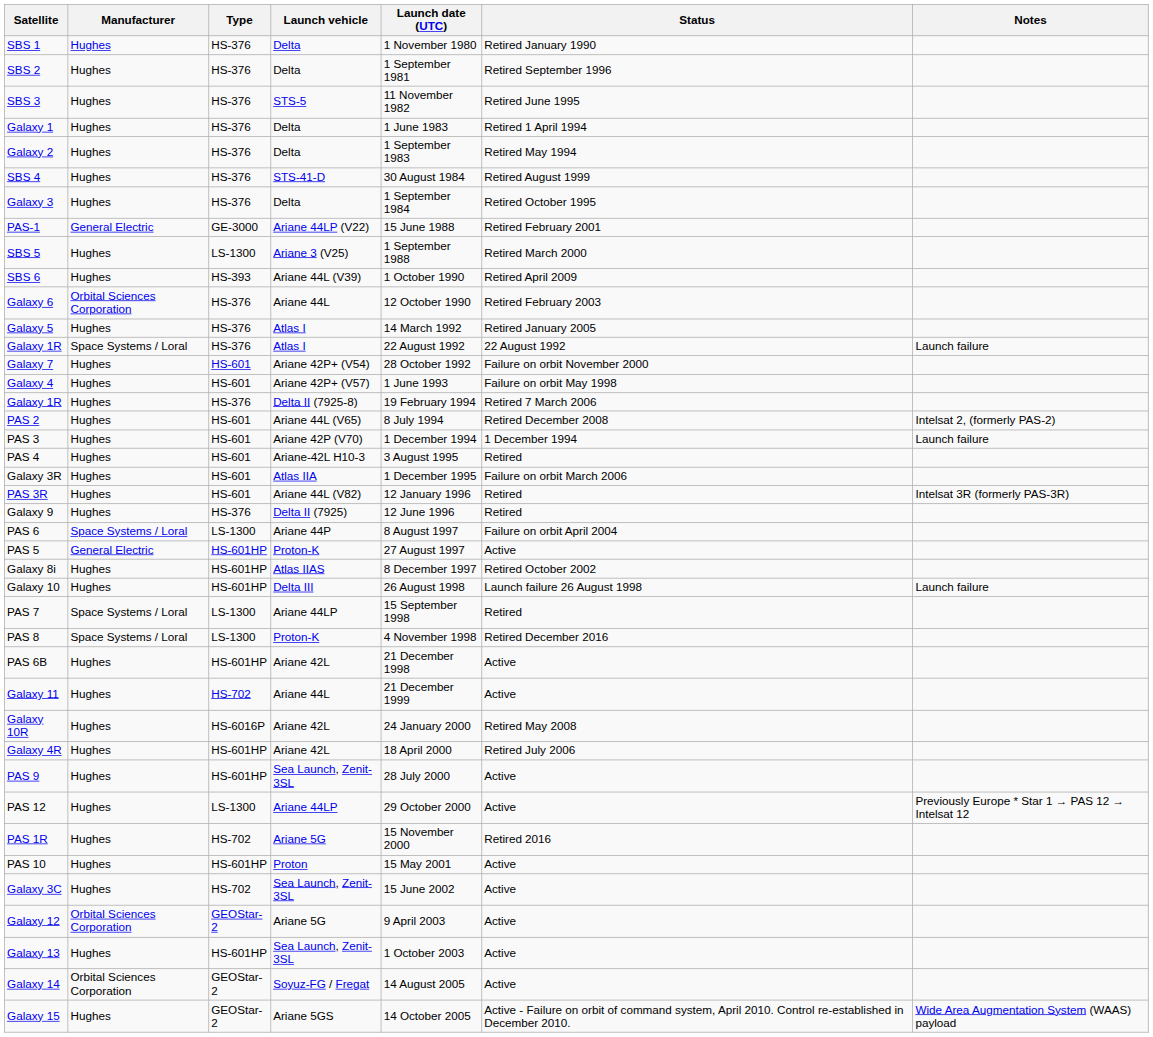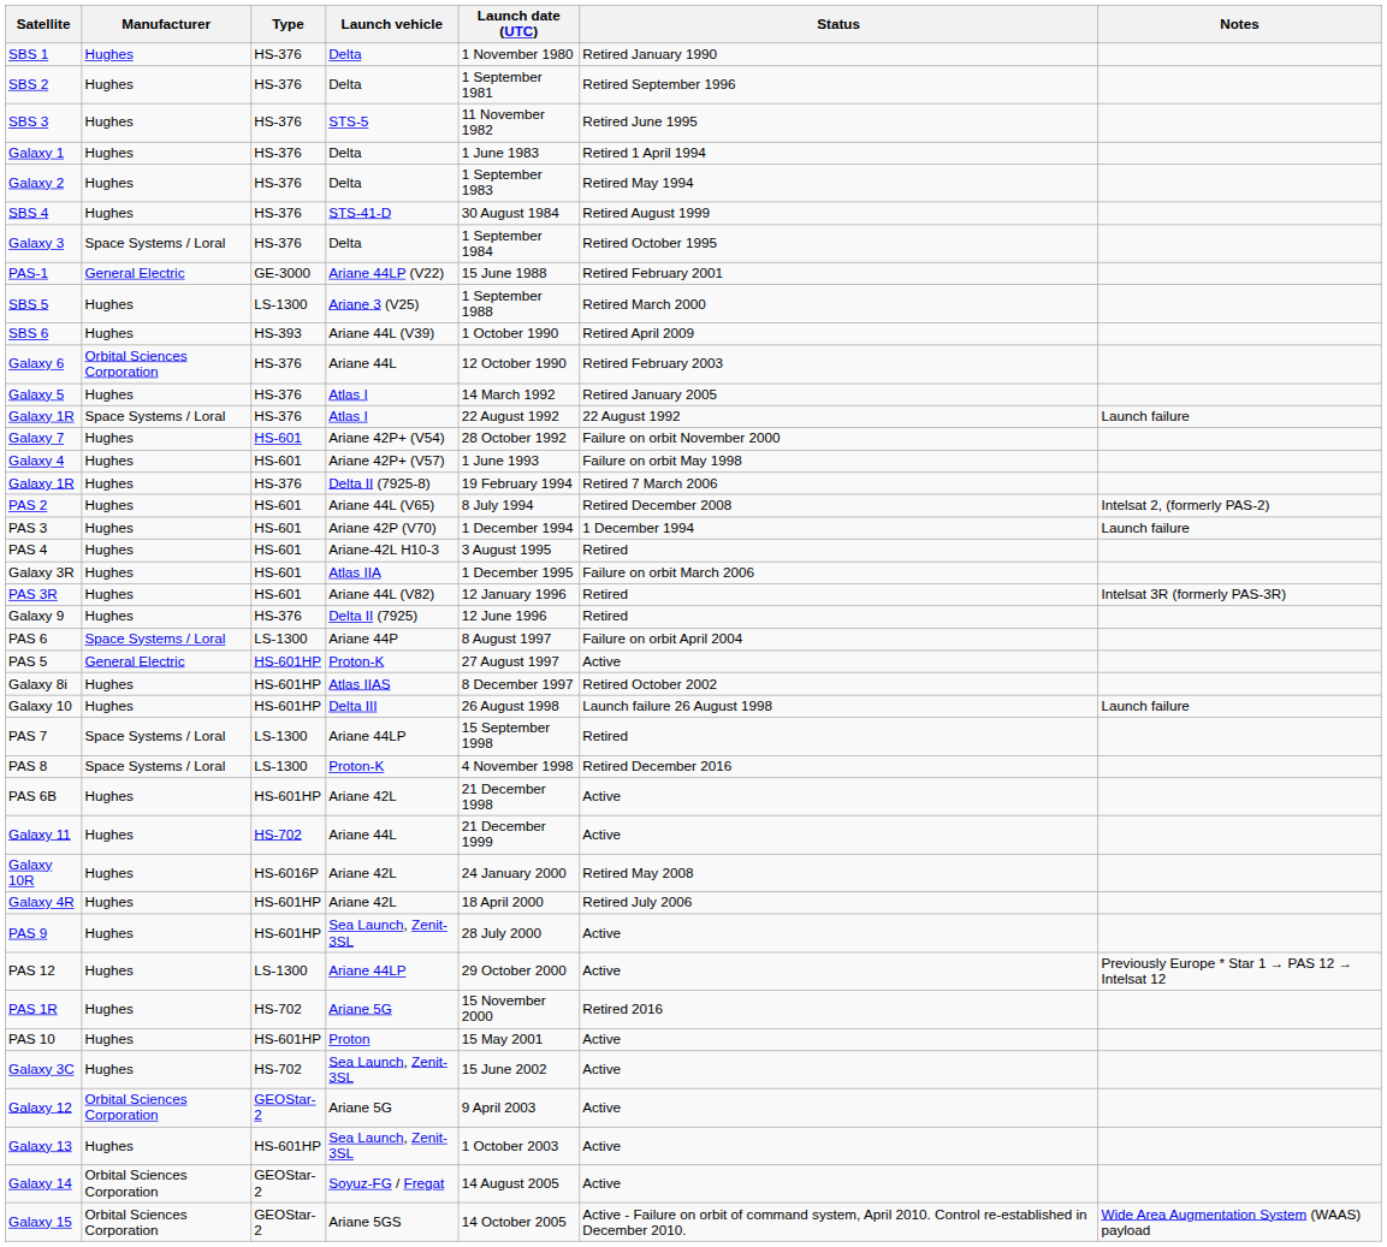 <table class="wikitable sortable">
 <tr>
 <th>Satellite</th>
 <th>Manufacturer</th>
 <th>Type</th>
 <th>Launch vehicle</th>
 <th>Launch date (<a href='#'>UTC</a>)</th>
 <th>Status</th>
 <th>Notes</th>
 </tr>
 <tr>
 <td><a href='#'>SBS 1</a></td>
 <td><a href='#'>Hughes</a></td>
 <td>HS-376</td>
 <td><a href='#'>Delta</a></td>
 <td>1 November 1980</td>
 <td>Retired January 1990</td>
 <td></td>
 </tr>
 <tr>
 <td><a href='#'>SBS 2</a></td>
 <td>Hughes</td>
 <td>HS-376</td>
 <td>Delta</td>
 <td>1 September 1981</td>
 <td>Retired September 1996</td>
 <td></td>
 </tr>
 <tr>
 <td><a href='#'>SBS 3</a></td>
 <td>Hughes</td>
 <td>HS-376</td>
 <td> <a href='#'>STS-5</a></td>
 <td>11 November 1982</td>
 <td>Retired June 1995</td>
 <td></td>
 </tr>
 <tr>
 <td><a href='#'>Galaxy 1</a></td>
 <td>Hughes</td>
 <td>HS-376</td>
 <td>Delta</td>
 <td>1 June 1983</td>
 <td>Retired 1 April 1994</td>
 <td></td>
 </tr>
 <tr>
 <td><a href='#'>Galaxy 2</a></td>
 <td>Hughes</td>
 <td>HS-376</td>
 <td>Delta</td>
 <td>1 September 1983</td>
 <td>Retired May 1994</td>
 <td></td>
 </tr>
 <tr>
 <td><a href='#'>SBS 4</a></td>
 <td>Hughes</td>
 <td>HS-376</td>
 <td> <a href='#'>STS-41-D</a></td>
 <td>30 August 1984</td>
 <td>Retired August 1999</td>
 <td></td>
 </tr>
 <tr>
 <td><a href='#'>Galaxy 3</a></td>
-<td>Hughes</td>
+<td>Space Systems / Loral</td>
 <td>HS-376</td>
 <td>Delta</td>
 <td>1 September 1984</td>
 <td>Retired October 1995</td>
 <td></td>
 </tr>
 <tr>
 <td><a href='#'>PAS-1</a></td>
 <td><a href='#'>General Electric</a></td>
 <td>GE-3000</td>
 <td><a href='#'>Ariane 44LP</a> (V22)</td>
 <td>15 June 1988</td>
 <td>Retired February 2001</td>
 <td></td>
 </tr>
 <tr>
 <td><a href='#'>SBS 5</a></td>
 <td>Hughes</td>
 <td>LS-1300</td>
 <td><a href='#'>Ariane 3</a> (V25)</td>
 <td>1 September 1988</td>
 <td>Retired March 2000</td>
 <td></td>
 </tr>
 <tr>
 <td><a href='#'>SBS 6</a></td>
 <td>Hughes</td>
 <td>HS-393</td>
 <td>Ariane 44L (V39)</td>
 <td>1 October 1990</td>
 <td>Retired April 2009</td>
 <td></td>
 </tr>
 <tr>
 <td><a href='#'>Galaxy 6</a></td>
 <td><a href='#'>Orbital Sciences Corporation</a></td>
 <td>HS-376</td>
 <td>Ariane 44L</td>
 <td>12 October 1990</td>
 <td>Retired February 2003</td>
 <td></td>
 </tr>
 <tr>
 <td><a href='#'>Galaxy 5</a></td>
 <td>Hughes</td>
 <td>HS-376</td>
 <td><a href='#'>Atlas I</a></td>
 <td>14 March 1992</td>
 <td>Retired January 2005</td>
 <td></td>
 </tr>
 <tr>
 <td><a href='#'>Galaxy 1R</a></td>
 <td>Space Systems / Loral</td>
 <td>HS-376</td>
 <td><a href='#'>Atlas I</a></td>
 <td>22 August 1992</td>
 <td>22 August 1992</td>
 <td>Launch failure</td>
 </tr>
 <tr>
 <td><a href='#'>Galaxy 7</a></td>
 <td>Hughes</td>
 <td><a href='#'>HS-601</a></td>
 <td>Ariane 42P+ (V54)</td>
 <td>28 October 1992</td>
 <td>Failure on orbit November 2000</td>
 <td></td>
 </tr>
 <tr>
 <td><a href='#'>Galaxy 4</a></td>
 <td>Hughes</td>
 <td>HS-601</td>
 <td>Ariane 42P+ (V57)</td>
 <td>1 June 1993</td>
 <td>Failure on orbit May 1998</td>
 <td></td>
 </tr>
 <tr>
 <td><a href='#'>Galaxy 1R</a></td>
 <td>Hughes</td>
 <td>HS-376</td>
 <td><a href='#'>Delta II</a> (7925-8)</td>
 <td>19 February 1994</td>
 <td>Retired 7 March 2006</td>
 <td></td>
 </tr>
 <tr>
 <td><a href='#'>PAS 2</a></td>
 <td>Hughes</td>
 <td>HS-601</td>
 <td>Ariane 44L (V65)</td>
 <td>8 July 1994</td>
 <td>Retired December 2008</td>
 <td>Intelsat 2, (formerly PAS-2)</td>
 </tr>
 <tr>
 <td>PAS 3</td>
 <td>Hughes</td>
 <td>HS-601</td>
 <td>Ariane 42P (V70)</td>
 <td>1 December 1994</td>
 <td>1 December 1994</td>
 <td>Launch failure</td>
 </tr>
 <tr>
 <td>PAS 4</td>
 <td>Hughes</td>
 <td>HS-601</td>
 <td>Ariane-42L H10-3</td>
 <td>3 August 1995</td>
 <td>Retired</td>
 <td></td>
 </tr>
 <tr>
 <td>Galaxy 3R</td>
 <td>Hughes</td>
 <td>HS-601</td>
 <td><a href='#'>Atlas IIA</a></td>
 <td>1 December 1995</td>
 <td>Failure on orbit March 2006</td>
 <td></td>
 </tr>
 <tr>
 <td><a href='#'>PAS 3R</a></td>
 <td>Hughes</td>
 <td>HS-601</td>
 <td>Ariane 44L (V82)</td>
 <td>12 January 1996</td>
 <td>Retired</td>
 <td>Intelsat 3R (formerly PAS-3R)</td>
 </tr>
 <tr>
 <td>Galaxy 9</td>
 <td>Hughes</td>
 <td>HS-376</td>
 <td><a href='#'>Delta II</a> (7925)</td>
 <td>12 June 1996</td>
 <td>Retired</td>
 <td></td>
 </tr>
 <tr>
 <td>PAS 6</td>
 <td><a href='#'>Space Systems / Loral</a></td>
 <td>LS-1300</td>
 <td>Ariane 44P</td>
 <td>8 August 1997</td>
 <td>Failure on orbit April 2004</td>
 <td></td>
 </tr>
 <tr>
 <td>PAS 5</td>
 <td><a href='#'>General Electric</a></td>
 <td><a href='#'>HS-601HP</a></td>
 <td><a href='#'>Proton-K</a></td>
 <td>27 August 1997</td>
 <td>Active</td>
 <td></td>
 </tr>
 <tr>
 <td>Galaxy 8i</td>
 <td>Hughes</td>
 <td>HS-601HP</td>
 <td><a href='#'>Atlas IIAS</a></td>
 <td>8 December 1997</td>
 <td>Retired October 2002</td>
 <td></td>
 </tr>
 <tr>
 <td>Galaxy 10</td>
 <td>Hughes</td>
 <td>HS-601HP</td>
 <td><a href='#'>Delta III</a></td>
 <td>26 August 1998</td>
 <td>Launch failure 26	August 1998</td>
 <td>Launch failure</td>
 </tr>
 <tr>
 <td>PAS 7</td>
 <td>Space Systems / Loral</td>
 <td>LS-1300</td>
 <td>Ariane 44LP</td>
 <td>15 September 1998</td>
 <td>Retired</td>
 <td></td>
 </tr>
 <tr>
 <td>PAS 8</td>
 <td>Space Systems / Loral</td>
 <td>LS-1300</td>
 <td><a href='#'>Proton-K</a></td>
 <td>4 November 1998</td>
 <td>Retired December 2016</td>
 <td></td>
 </tr>
 <tr>
 <td>PAS 6B</td>
 <td>Hughes</td>
 <td>HS-601HP</td>
 <td>Ariane 42L</td>
 <td>21 December 1998</td>
 <td>Active</td>
 <td></td>
 </tr>
 <tr>
 <td><a href='#'>Galaxy 11</a></td>
 <td>Hughes</td>
 <td><a href='#'>HS-702</a></td>
 <td>Ariane 44L</td>
 <td>21 December 1999</td>
 <td>Active</td>
 <td></td>
 </tr>
 <tr>
 <td><a href='#'>Galaxy 10R</a></td>
 <td>Hughes</td>
 <td>HS-6016P</td>
 <td>Ariane 42L</td>
 <td>24 January 2000</td>
 <td>Retired May 2008</td>
 <td></td>
 </tr>
 <tr>
 <td><a href='#'>Galaxy 4R</a></td>
 <td>Hughes</td>
 <td>HS-601HP</td>
 <td>Ariane 42L</td>
 <td>18 April 2000</td>
 <td>Retired July 2006</td>
 <td></td>
 </tr>
 <tr>
 <td><a href='#'>PAS 9</a></td>
 <td>Hughes</td>
 <td>HS-601HP</td>
 <td><a href='#'>Sea Launch</a>, <a href='#'>Zenit-3SL</a></td>
 <td>28 July 2000</td>
 <td>Active</td>
 <td></td>
 </tr>
 <tr>
 <td>PAS 12</td>
 <td>Hughes</td>
 <td>LS-1300</td>
 <td><a href='#'>Ariane 44LP</a></td>
 <td>29 October 2000</td>
 <td>Active</td>
 <td>Previously Europe * Star 1 → PAS 12 → Intelsat 12</td>
 </tr>
 <tr>
 <td><a href='#'>PAS 1R</a></td>
 <td>Hughes</td>
 <td>HS-702</td>
 <td><a href='#'>Ariane 5G</a></td>
 <td>15 November 2000</td>
 <td>Retired 2016</td>
 <td></td>
 </tr>
 <tr>
 <td>PAS 10</td>
 <td>Hughes</td>
 <td>HS-601HP</td>
 <td><a href='#'>Proton</a></td>
 <td>15 May 2001</td>
 <td>Active</td>
 <td></td>
 </tr>
 <tr>
 <td><a href='#'>Galaxy 3C</a></td>
 <td>Hughes</td>
 <td>HS-702</td>
 <td><a href='#'>Sea Launch</a>, <a href='#'>Zenit-3SL</a></td>
 <td>15 June 2002</td>
 <td>Active</td>
 <td></td>
 </tr>
 <tr>
 <td><a href='#'>Galaxy 12</a></td>
 <td><a href='#'>Orbital Sciences Corporation</a></td>
 <td><a href='#'>GEOStar-2</a></td>
 <td>Ariane 5G</td>
 <td>9 April 2003</td>
 <td>Active</td>
 <td></td>
 </tr>
 <tr>
 <td><a href='#'>Galaxy 13</a></td>
 <td>Hughes</td>
 <td>HS-601HP</td>
 <td><a href='#'>Sea Launch</a>, <a href='#'>Zenit-3SL</a></td>
 <td>1 October 2003</td>
 <td>Active</td>
 <td></td>
 </tr>
 <tr>
 <td><a href='#'>Galaxy 14</a></td>
 <td>Orbital Sciences Corporation</td>
 <td>GEOStar-2</td>
 <td><a href='#'>Soyuz-FG</a> / <a href='#'>Fregat</a></td>
 <td>14 August 2005</td>
 <td>Active</td>
 <td></td>
 </tr>
 <tr>
 <td><a href='#'>Galaxy 15</a></td>
-<td>Hughes</td>
+<td>Orbital Sciences Corporation</td>
 <td>GEOStar-2</td>
 <td>Ariane 5GS</td>
 <td>14 October 2005</td>
 <td>Active - Failure on orbit of command system, April 2010. Control re-established in December 2010.</td>
 <td><a href='#'>Wide Area Augmentation System</a> (WAAS) payload</td>
 </tr>
 </table>
